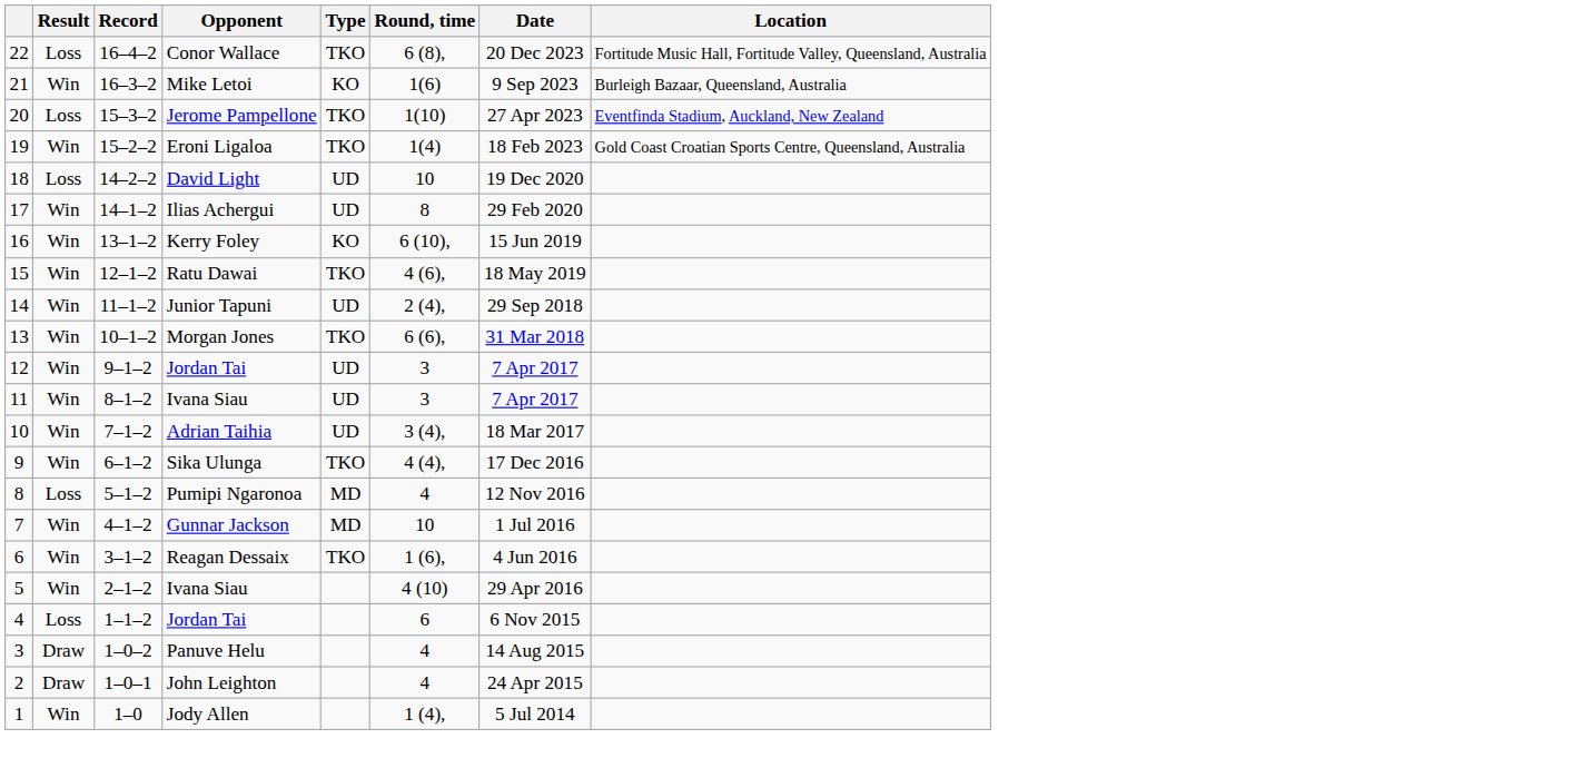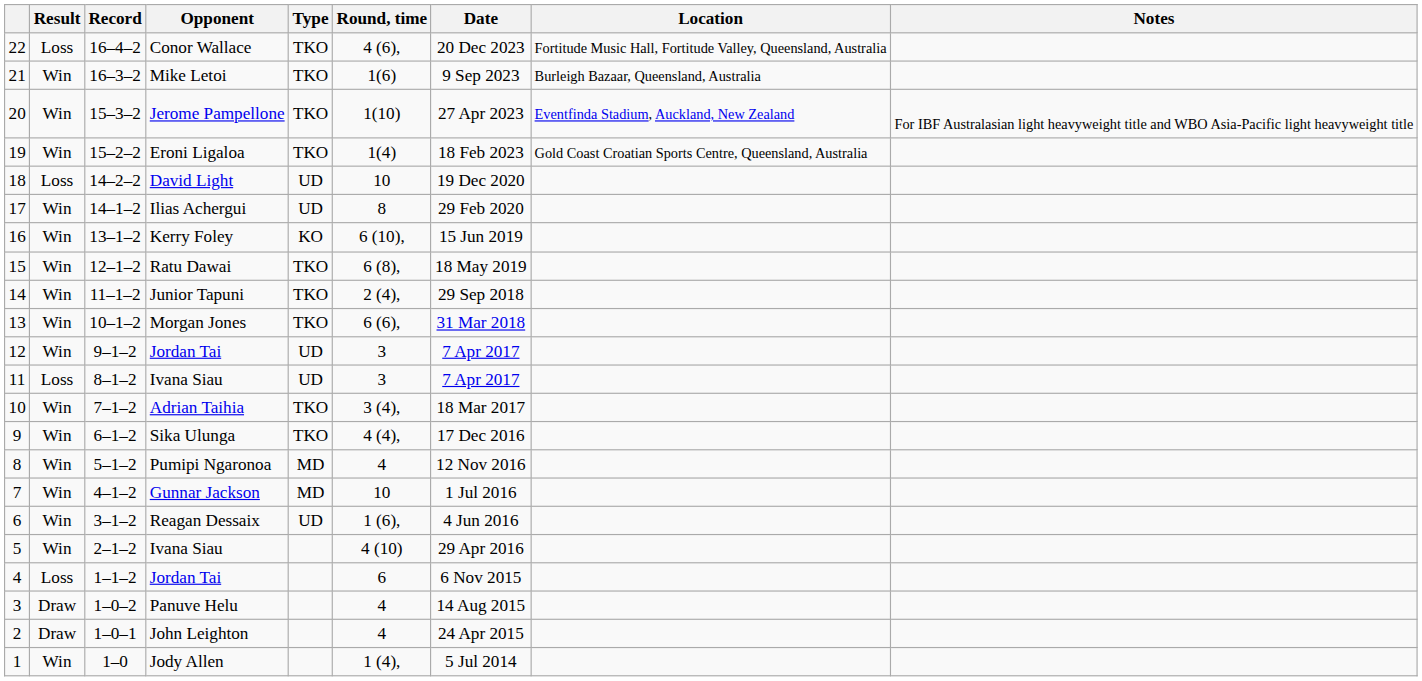 <table class="wikitable" style="text-align:center; font-size:95%">
 <tr>
 <th></th>
 <th>Result</th>
 <th>Record</th>
 <th>Opponent</th>
 <th>Type</th>
 <th>Round, time</th>
 <th>Date</th>
 <th>Location</th>
+<th>Notes</th>
 </tr>
 <tr>
 <td>22</td>
 <td>Loss</td>
 <td>16–4–2</td>
 <td style="text-align:left;"> Conor Wallace</td>
 <td>TKO</td>
-<td>6 (8), </td>
+<td>4 (6), </td>
 <td>20 Dec 2023</td>
 <td style="text-align:left;"><small>  Fortitude Music Hall, Fortitude Valley, Queensland, Australia</small></td>
+<td style="text-align:left;"></td>
 </tr>
 <tr>
 <td>21</td>
 <td>Win</td>
 <td>16–3–2</td>
 <td style="text-align:left;"> Mike Letoi</td>
-<td>KO</td>
+<td>TKO</td>
 <td>1(6)</td>
 <td>9 Sep 2023</td>
 <td style="text-align:left;"><small> Burleigh Bazaar, Queensland, Australia</small></td>
+<td style="text-align:left;"></td>
 </tr>
 <tr>
 <td>20</td>
-<td>Loss</td>
+<td>Win</td>
 <td>15–3–2</td>
 <td style="text-align:left;"> <a href='#'>Jerome Pampellone</a></td>
 <td>TKO</td>
 <td>1(10)</td>
 <td>27 Apr 2023</td>
 <td style="text-align:left;"><small> <a href='#'>Eventfinda Stadium</a>, <a href='#'>Auckland, New Zealand</a></small></td>
+<td style="text-align:left;"><br><small> For  IBF Australasian light heavyweight title and WBO Asia-Pacific light heavyweight title</small></td>
 </tr>
 <tr>
 <td>19</td>
 <td>Win</td>
 <td>15–2–2</td>
 <td style="text-align:left;"> Eroni Ligaloa</td>
 <td>TKO</td>
 <td>1(4)</td>
 <td>18 Feb 2023</td>
 <td style="text-align:left;"><small> Gold Coast Croatian Sports Centre, Queensland, Australia</small></td>
+<td style="text-align:left;"></td>
 </tr>
 <tr>
 <td>18</td>
 <td>Loss</td>
 <td>14–2–2</td>
 <td style="text-align:left;"> <a href='#'>David Light</a></td>
 <td>UD</td>
 <td>10</td>
 <td>19 Dec 2020</td>
 <td style="text-align:left;"> </td>
+<td style="text-align:left;"></td>
 </tr>
 <tr>
 <td>17</td>
 <td>Win</td>
 <td>14–1–2</td>
 <td style="text-align:left;"> Ilias Achergui</td>
 <td>UD</td>
 <td>8</td>
 <td>29 Feb 2020</td>
 <td style="text-align:left;"> </td>
+<td></td>
 </tr>
 <tr>
 <td>16</td>
 <td>Win</td>
 <td>13–1–2</td>
 <td style="text-align:left;"> Kerry Foley</td>
 <td>KO</td>
 <td>6 (10), </td>
 <td>15 Jun 2019</td>
 <td style="text-align:left;"> </td>
+<td style="text-align:left;"></td>
 </tr>
 <tr>
 <td>15</td>
 <td>Win</td>
 <td>12–1–2</td>
 <td style="text-align:left;"> Ratu Dawai</td>
 <td>TKO</td>
-<td>4 (6), </td>
+<td>6 (8), </td>
 <td>18 May 2019</td>
 <td style="text-align:left;"> </td>
+<td></td>
 </tr>
 <tr>
 <td>14</td>
 <td>Win</td>
 <td>11–1–2</td>
 <td style="text-align:left;"> Junior Tapuni</td>
-<td>UD</td>
+<td>TKO</td>
 <td>2 (4), </td>
 <td>29 Sep 2018</td>
 <td style="text-align:left;"> </td>
+<td></td>
 </tr>
 <tr>
 <td>13</td>
 <td>Win</td>
 <td>10–1–2</td>
 <td style="text-align:left;"> Morgan Jones</td>
 <td>TKO</td>
 <td>6 (6), </td>
 <td><a href='#'>31 Mar 2018</a></td>
 <td style="text-align:left;"> </td>
+<td></td>
 </tr>
 <tr>
 <td>12</td>
 <td>Win</td>
 <td>9–1–2</td>
 <td style="text-align:left;"> <a href='#'>Jordan Tai</a></td>
 <td>UD</td>
 <td>3</td>
 <td><a href='#'>7 Apr 2017</a></td>
 <td style="text-align:left;"> </td>
+<td></td>
 </tr>
 <tr>
 <td>11</td>
-<td>Win</td>
+<td>Loss</td>
 <td>8–1–2</td>
 <td style="text-align:left;"> Ivana Siau</td>
 <td>UD</td>
 <td>3</td>
 <td><a href='#'>7 Apr 2017</a></td>
 <td style="text-align:left;"> </td>
+<td></td>
 </tr>
 <tr>
 <td>10</td>
 <td>Win</td>
 <td>7–1–2</td>
 <td style="text-align:left;"> <a href='#'>Adrian Taihia</a></td>
-<td>UD</td>
+<td>TKO</td>
 <td>3 (4), </td>
 <td>18 Mar 2017</td>
 <td style="text-align:left;"> </td>
+<td></td>
 </tr>
 <tr>
 <td>9</td>
 <td>Win</td>
 <td>6–1–2</td>
 <td style="text-align:left;"> Sika Ulunga</td>
 <td>TKO</td>
 <td>4 (4), </td>
 <td>17 Dec 2016</td>
 <td style="text-align:left;"> </td>
+<td></td>
 </tr>
 <tr>
 <td>8</td>
-<td>Loss</td>
+<td>Win</td>
 <td>5–1–2</td>
 <td style="text-align:left;"> Pumipi Ngaronoa</td>
 <td>MD</td>
 <td>4</td>
 <td>12 Nov 2016</td>
 <td style="text-align:left;"> </td>
+<td></td>
 </tr>
 <tr>
 <td>7</td>
 <td>Win</td>
 <td>4–1–2</td>
 <td style="text-align:left;"> <a href='#'>Gunnar Jackson</a></td>
 <td>MD</td>
 <td>10</td>
 <td>1 Jul 2016</td>
 <td style="text-align:left;"> </td>
+<td style="text-align:left;"></td>
 </tr>
 <tr>
 <td>6</td>
 <td>Win</td>
 <td>3–1–2</td>
 <td style="text-align:left;"> Reagan Dessaix</td>
-<td>TKO</td>
+<td>UD</td>
 <td>1 (6), </td>
 <td>4 Jun 2016</td>
 <td style="text-align:left;"> </td>
+<td></td>
 </tr>
 <tr>
 <td>5</td>
 <td>Win</td>
 <td>2–1–2</td>
 <td style="text-align:left;"> Ivana Siau</td>
 <td></td>
 <td>4 (10)</td>
 <td>29 Apr 2016</td>
 <td style="text-align:left;"> </td>
+<td style="text-align:left;"></td>
 </tr>
 <tr>
 <td>4</td>
 <td>Loss</td>
 <td>1–1–2</td>
 <td style="text-align:left;"> <a href='#'>Jordan Tai</a></td>
 <td></td>
 <td>6</td>
 <td>6 Nov 2015</td>
 <td style="text-align:left;"> </td>
+<td></td>
 </tr>
 <tr>
 <td>3</td>
 <td>Draw</td>
 <td>1–0–2</td>
 <td style="text-align:left;"> Panuve Helu</td>
 <td></td>
 <td>4</td>
 <td>14 Aug 2015</td>
 <td style="text-align:left;"> </td>
+<td></td>
 </tr>
 <tr>
 <td>2</td>
 <td>Draw</td>
 <td>1–0–1</td>
 <td style="text-align:left;"> John Leighton</td>
 <td></td>
 <td>4</td>
 <td>24 Apr 2015</td>
 <td style="text-align:left;"> </td>
+<td></td>
 </tr>
 <tr>
 <td>1</td>
 <td>Win</td>
 <td>1–0</td>
 <td style="text-align:left;"> Jody Allen</td>
 <td></td>
 <td>1 (4), </td>
 <td>5 Jul 2014</td>
 <td style="text-align:left;"> </td>
+<td></td>
 </tr>
 </table>
